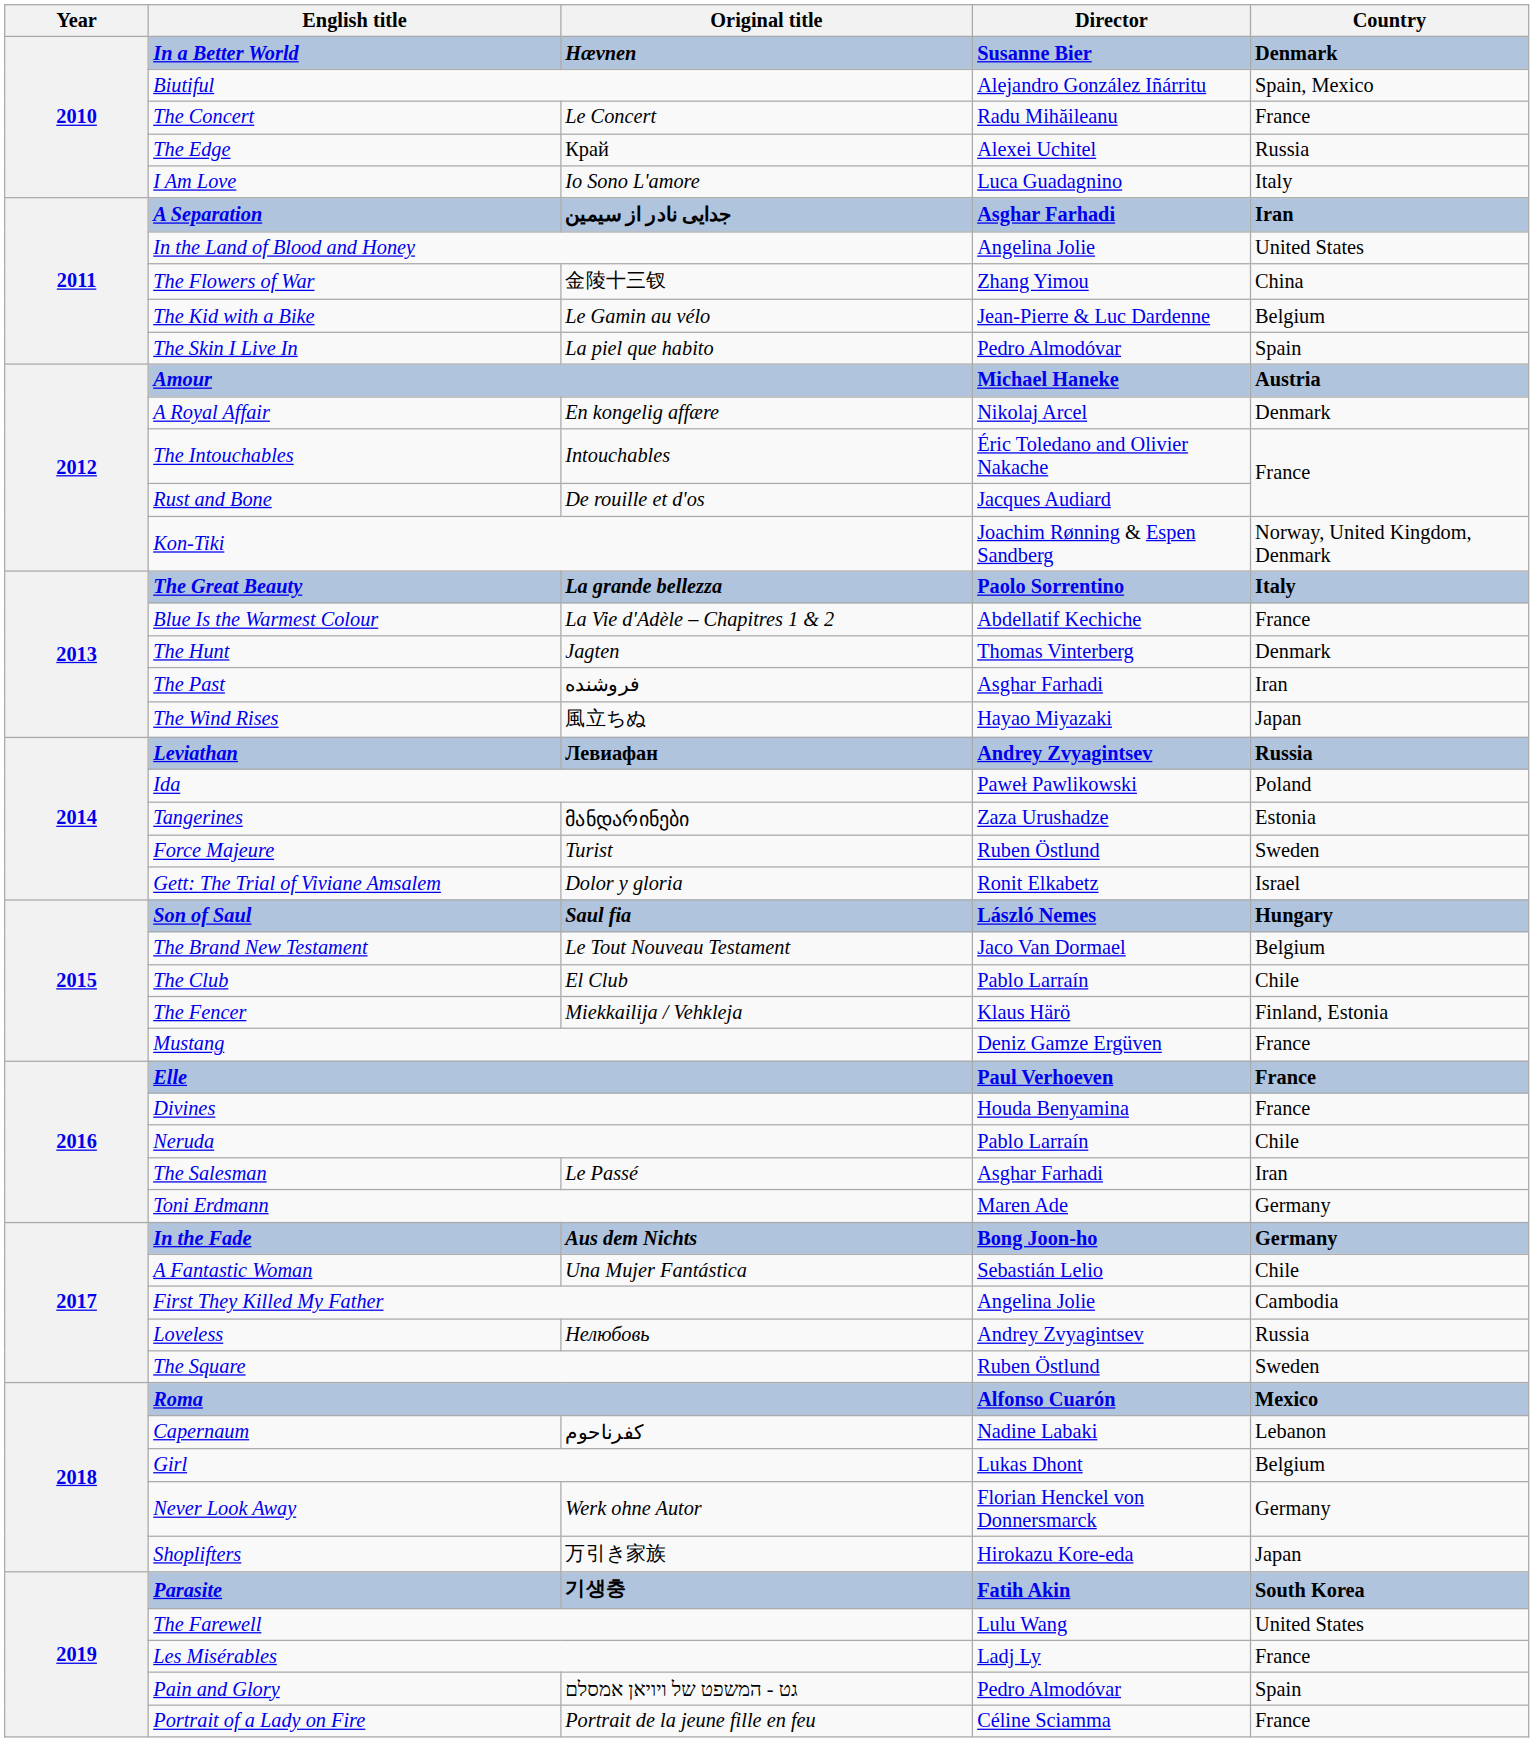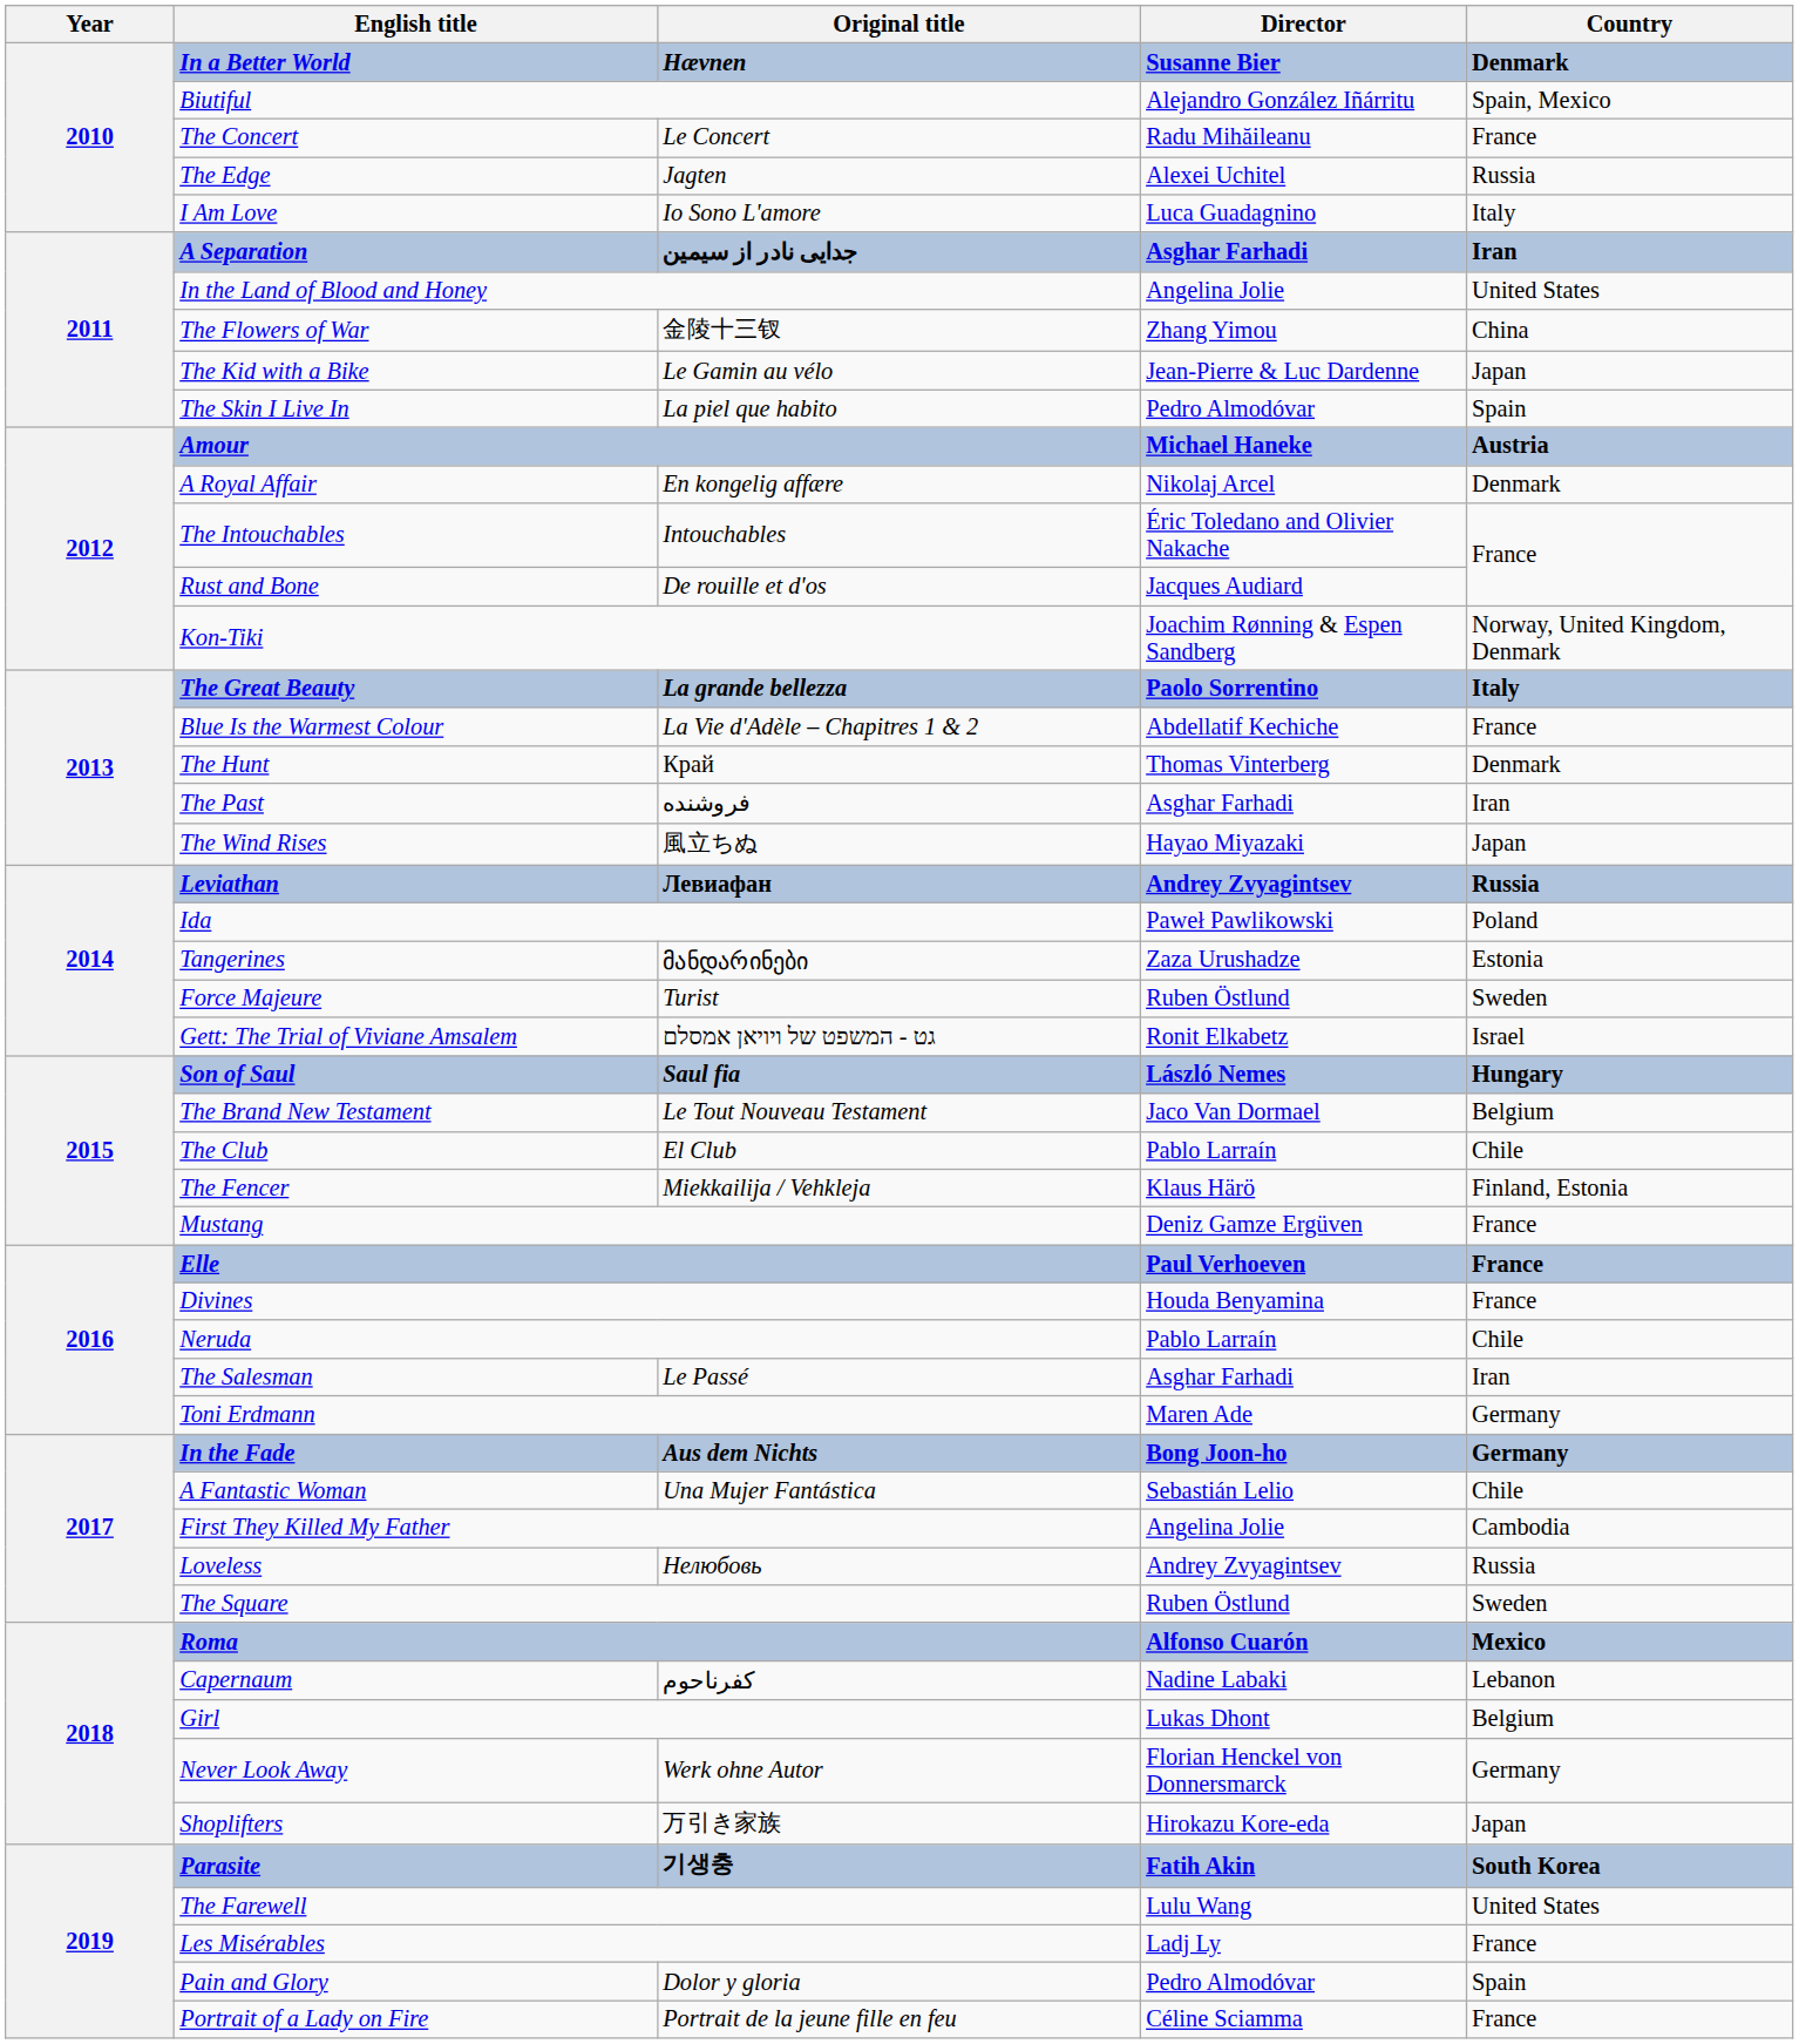 <table class="wikitable sortable" width="95%" cellpadding="5">
 <tr bgcolor="#CCCCCC">
 <th width="100">Year</th>
 <th width="300">English title</th>
 <th width="300">Original title</th>
 <th width="200">Director</th>
 <th width="200">Country</th>
 </tr>
 <tr>
 <th rowspan="5" style="text-align:center;"><a href='#'>2010</a></th>
 <td style="background:#B0C4DE;"><strong><em><a href='#'>In a Better World</a></em></strong></td>
 <td style="background:#B0C4DE;"><strong><em>Hævnen</em></strong></td>
 <td style="background:#B0C4DE;"><strong><a href='#'>Susanne Bier</a></strong></td>
 <td style="background:#B0C4DE;"><strong>Denmark</strong></td>
 </tr>
 <tr>
 <td colspan="2"><em><a href='#'>Biutiful</a></em></td>
 <td><a href='#'>Alejandro González Iñárritu</a></td>
 <td>Spain, Mexico</td>
 </tr>
 <tr>
 <td><em><a href='#'>The Concert</a></em></td>
 <td><em>Le Concert</em></td>
 <td><a href='#'>Radu Mihăileanu</a></td>
 <td>France</td>
 </tr>
 <tr>
 <td><em><a href='#'>The Edge</a></em></td>
-<td>Край</td>
+<td><em>Jagten</em></td>
 <td><a href='#'>Alexei Uchitel</a></td>
 <td>Russia</td>
 </tr>
 <tr>
 <td><em><a href='#'>I Am Love</a></em></td>
 <td><em>Io Sono L'amore</em></td>
 <td><a href='#'>Luca Guadagnino</a></td>
 <td>Italy</td>
 </tr>
 <tr>
 <th rowspan="5" style="text-align:center;"><a href='#'>2011</a></th>
 <td style="background:#B0C4DE;"><strong><em><a href='#'>A Separation</a></em></strong></td>
 <td style="background:#B0C4DE;"><strong>جدایی نادر از سیمین</strong></td>
 <td style="background:#B0C4DE;"><strong><a href='#'>Asghar Farhadi</a></strong></td>
 <td style="background:#B0C4DE;"><strong>Iran</strong></td>
 </tr>
 <tr>
 <td colspan="2"><em><a href='#'>In the Land of Blood and Honey</a></em></td>
 <td><a href='#'>Angelina Jolie</a></td>
 <td>United States</td>
 </tr>
 <tr>
 <td><em><a href='#'>The Flowers of War</a></em></td>
 <td>金陵十三钗</td>
 <td><a href='#'>Zhang Yimou</a></td>
 <td>China</td>
 </tr>
 <tr>
 <td><em><a href='#'>The Kid with a Bike</a></em></td>
 <td><em>Le Gamin au vélo</em></td>
 <td><a href='#'>Jean-Pierre & Luc Dardenne</a></td>
-<td>Belgium</td>
+<td>Japan</td>
 </tr>
 <tr>
 <td><em><a href='#'>The Skin I Live In</a></em></td>
 <td><em>La piel que habito</em></td>
 <td><a href='#'>Pedro Almodóvar</a></td>
 <td>Spain</td>
 </tr>
 <tr>
 <th rowspan="5" style="text-align:center;"><a href='#'>2012</a></th>
 <td colspan="2" style="background:#B0C4DE;"><strong><em><a href='#'>Amour</a></em></strong></td>
 <td style="background:#B0C4DE;"><strong><a href='#'>Michael Haneke</a></strong></td>
 <td style="background:#B0C4DE;"><strong>Austria</strong></td>
 </tr>
 <tr>
 <td><em><a href='#'>A Royal Affair</a></em></td>
 <td><em>En kongelig affære</em></td>
 <td><a href='#'>Nikolaj Arcel</a></td>
 <td>Denmark</td>
 </tr>
 <tr>
 <td><em><a href='#'>The Intouchables</a></em></td>
 <td><em>Intouchables</em></td>
 <td><a href='#'>Éric Toledano and Olivier Nakache</a></td>
 <td rowspan="2">France</td>
 </tr>
 <tr>
 <td><em><a href='#'>Rust and Bone</a></em></td>
 <td><em>De rouille et d'os</em></td>
 <td><a href='#'>Jacques Audiard</a></td>
 </tr>
 <tr>
 <td colspan="2"><em><a href='#'>Kon-Tiki</a></em></td>
 <td><a href='#'>Joachim Rønning</a> & <a href='#'>Espen Sandberg</a></td>
 <td>Norway, United Kingdom, Denmark</td>
 </tr>
 <tr>
 <th rowspan="5" style="text-align:center;"><a href='#'>2013</a></th>
 <td style="background:#B0C4DE;"><strong><em><a href='#'>The Great Beauty</a></em></strong></td>
 <td style="background:#B0C4DE;"><strong><em>La grande bellezza</em></strong></td>
 <td style="background:#B0C4DE;"><strong><a href='#'>Paolo Sorrentino</a></strong></td>
 <td style="background:#B0C4DE;"><strong>Italy</strong></td>
 </tr>
 <tr>
 <td><em><a href='#'>Blue Is the Warmest Colour</a></em></td>
 <td><em>La Vie d'Adèle – Chapitres 1 & 2</em></td>
 <td><a href='#'>Abdellatif Kechiche</a></td>
 <td>France</td>
 </tr>
 <tr>
 <td><em><a href='#'>The Hunt</a></em></td>
-<td><em>Jagten</em></td>
+<td>Край</td>
 <td><a href='#'>Thomas Vinterberg</a></td>
 <td>Denmark</td>
 </tr>
 <tr>
 <td><em><a href='#'>The Past</a></em></td>
 <td>فروشنده</td>
 <td><a href='#'>Asghar Farhadi</a></td>
 <td>Iran</td>
 </tr>
 <tr>
 <td><em><a href='#'>The Wind Rises</a></em></td>
 <td>風立ちぬ</td>
 <td><a href='#'>Hayao Miyazaki</a></td>
 <td>Japan</td>
 </tr>
 <tr>
 <th rowspan="5" style="text-align:center;"><a href='#'>2014</a></th>
 <td style="background:#B0C4DE;"><strong><em><a href='#'>Leviathan</a></em></strong></td>
 <td style="background:#B0C4DE;"><strong>Левиафан</strong></td>
 <td style="background:#B0C4DE;"><strong><a href='#'>Andrey Zvyagintsev</a></strong></td>
 <td style="background:#B0C4DE;"><strong>Russia</strong></td>
 </tr>
 <tr>
 <td colspan="2"><em><a href='#'>Ida</a></em></td>
 <td><a href='#'>Paweł Pawlikowski</a></td>
 <td>Poland</td>
 </tr>
 <tr>
 <td><em><a href='#'>Tangerines</a></em></td>
 <td>მანდარინები</td>
 <td><a href='#'>Zaza Urushadze</a></td>
 <td>Estonia</td>
 </tr>
 <tr>
 <td><em><a href='#'>Force Majeure</a></em></td>
 <td><em>Turist</em></td>
 <td><a href='#'>Ruben Östlund</a></td>
 <td>Sweden</td>
 </tr>
 <tr>
 <td><em><a href='#'>Gett: The Trial of Viviane Amsalem</a></em></td>
-<td><em>Dolor y gloria</em></td>
+<td>גט - המשפט של ויויאן אמסלם</td>
 <td><a href='#'>Ronit Elkabetz</a></td>
 <td>Israel</td>
 </tr>
 <tr>
 <th rowspan="5" style="text-align:center;"><a href='#'>2015</a></th>
 <td style="background:#B0C4DE;"><strong><em><a href='#'>Son of Saul</a></em></strong></td>
 <td style="background:#B0C4DE;"><strong><em>Saul fia</em></strong></td>
 <td style="background:#B0C4DE;"><strong><a href='#'>László Nemes</a></strong></td>
 <td style="background:#B0C4DE;"><strong>Hungary</strong></td>
 </tr>
 <tr>
 <td><em><a href='#'>The Brand New Testament</a></em></td>
 <td><em>Le Tout Nouveau Testament</em></td>
 <td><a href='#'>Jaco Van Dormael</a></td>
 <td>Belgium</td>
 </tr>
 <tr>
 <td><em><a href='#'>The Club</a></em></td>
 <td><em>El Club</em></td>
 <td><a href='#'>Pablo Larraín</a></td>
 <td>Chile</td>
 </tr>
 <tr>
 <td><em><a href='#'>The Fencer</a></em></td>
 <td><em>Miekkailija / Vehkleja</em></td>
 <td><a href='#'>Klaus Härö</a></td>
 <td>Finland, Estonia</td>
 </tr>
 <tr>
 <td colspan="2"><em><a href='#'>Mustang</a></em></td>
 <td><a href='#'>Deniz Gamze Ergüven</a></td>
 <td>France</td>
 </tr>
 <tr>
 <th rowspan="5" style="text-align:center;"><a href='#'>2016</a></th>
 <td colspan="2" style="background:#B0C4DE;"><strong><em><a href='#'>Elle</a></em></strong></td>
 <td style="background:#B0C4DE;"><strong><a href='#'>Paul Verhoeven</a></strong></td>
 <td style="background:#B0C4DE;"><strong>France</strong></td>
 </tr>
 <tr>
 <td colspan="2"><em><a href='#'>Divines</a></em></td>
 <td><a href='#'>Houda Benyamina</a></td>
 <td>France</td>
 </tr>
 <tr>
 <td colspan="2"><em><a href='#'>Neruda</a></em></td>
 <td><a href='#'>Pablo Larraín</a></td>
 <td>Chile</td>
 </tr>
 <tr>
 <td><em><a href='#'>The Salesman</a></em></td>
 <td><em>Le Passé</em></td>
 <td><a href='#'>Asghar Farhadi</a></td>
 <td>Iran</td>
 </tr>
 <tr>
 <td colspan="2"><em><a href='#'>Toni Erdmann</a></em></td>
 <td><a href='#'>Maren Ade</a></td>
 <td>Germany</td>
 </tr>
 <tr>
 <th rowspan="5" style="text-align:center;"><a href='#'>2017</a></th>
 <td style="background:#B0C4DE;"><strong><em><a href='#'>In the Fade</a></em></strong></td>
 <td style="background:#B0C4DE;"><strong><em>Aus dem Nichts</em></strong></td>
 <td style="background:#B0C4DE;"><strong><a href='#'>Bong Joon-ho</a></strong></td>
 <td style="background:#B0C4DE;"><strong>Germany</strong></td>
 </tr>
 <tr>
 <td><em><a href='#'>A Fantastic Woman</a></em></td>
 <td><em>Una Mujer Fantástica</em></td>
 <td><a href='#'>Sebastián Lelio</a></td>
 <td>Chile</td>
 </tr>
 <tr>
 <td colspan="2"><em><a href='#'>First They Killed My Father</a></em></td>
 <td><a href='#'>Angelina Jolie</a></td>
 <td>Cambodia</td>
 </tr>
 <tr>
 <td><em><a href='#'>Loveless</a></em></td>
 <td><em>Нелюбовь</em></td>
 <td><a href='#'>Andrey Zvyagintsev</a></td>
 <td>Russia</td>
 </tr>
 <tr>
 <td colspan="2"><em><a href='#'>The Square</a></em></td>
 <td><a href='#'>Ruben Östlund</a></td>
 <td>Sweden</td>
 </tr>
 <tr>
 <th rowspan="5" style="text-align:center;"><a href='#'>2018</a></th>
 <td colspan="2" style="background:#B0C4DE;"><strong><em><a href='#'>Roma</a></em></strong></td>
 <td style="background:#B0C4DE;"><strong><a href='#'>Alfonso Cuarón</a></strong></td>
 <td style="background:#B0C4DE;"><strong>Mexico</strong></td>
 </tr>
 <tr>
 <td><em><a href='#'>Capernaum</a></em></td>
 <td>کفرناحوم</td>
 <td><a href='#'>Nadine Labaki</a></td>
 <td>Lebanon</td>
 </tr>
 <tr>
 <td colspan="2"><em><a href='#'>Girl</a></em></td>
 <td><a href='#'>Lukas Dhont</a></td>
 <td>Belgium</td>
 </tr>
 <tr>
 <td><em><a href='#'>Never Look Away</a></em></td>
 <td><em>Werk ohne Autor</em></td>
 <td><a href='#'>Florian Henckel von Donnersmarck</a></td>
 <td>Germany</td>
 </tr>
 <tr>
 <td><em><a href='#'>Shoplifters</a></em></td>
 <td>万引き家族</td>
 <td><a href='#'>Hirokazu Kore-eda</a></td>
 <td>Japan</td>
 </tr>
 <tr>
 <th rowspan="5" style="text-align:center;"><a href='#'>2019</a></th>
 <td style="background:#B0C4DE;"><strong><em><a href='#'>Parasite</a></em></strong></td>
 <td style="background:#B0C4DE;"><strong>기생충</strong></td>
 <td style="background:#B0C4DE;"><strong><a href='#'>Fatih Akin</a></strong></td>
 <td style="background:#B0C4DE;"><strong>South Korea</strong></td>
 </tr>
 <tr>
 <td colspan="2"><em><a href='#'>The Farewell</a></em></td>
 <td><a href='#'>Lulu Wang</a></td>
 <td>United States</td>
 </tr>
 <tr>
 <td colspan="2"><em><a href='#'>Les Misérables</a></em></td>
 <td><a href='#'>Ladj Ly</a></td>
 <td>France</td>
 </tr>
 <tr>
 <td><em><a href='#'>Pain and Glory</a></em></td>
-<td>גט - המשפט של ויויאן אמסלם</td>
+<td><em>Dolor y gloria</em></td>
 <td><a href='#'>Pedro Almodóvar</a></td>
 <td>Spain</td>
 </tr>
 <tr>
 <td><em><a href='#'>Portrait of a Lady on Fire</a></em></td>
 <td><em>Portrait de la jeune fille en feu</em></td>
 <td><a href='#'>Céline Sciamma</a></td>
 <td>France</td>
 </tr>
 </table>
